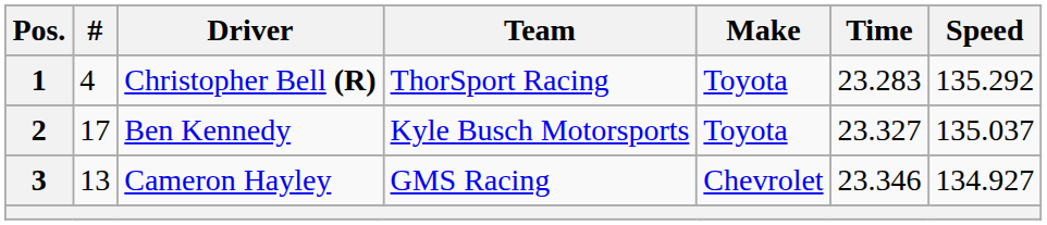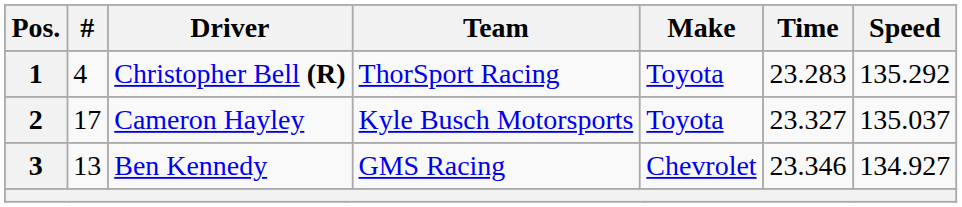 <table class="wikitable" style="font-size:95%">
 <tr>
 <th>Pos.</th>
 <th>#</th>
 <th>Driver</th>
 <th>Team</th>
 <th>Make</th>
 <th>Time</th>
 <th>Speed</th>
 </tr>
 <tr>
 <th>1</th>
 <td>4</td>
 <td><a href='#'>Christopher Bell</a> <strong>(R)</strong></td>
 <td><a href='#'>ThorSport Racing</a></td>
 <td><a href='#'>Toyota</a></td>
 <td>23.283</td>
 <td>135.292</td>
 </tr>
 <tr>
 <th>2</th>
 <td>17</td>
-<td><a href='#'>Ben Kennedy</a></td>
+<td><a href='#'>Cameron Hayley</a></td>
 <td><a href='#'>Kyle Busch Motorsports</a></td>
 <td><a href='#'>Toyota</a></td>
 <td>23.327</td>
 <td>135.037</td>
 </tr>
 <tr>
 <th>3</th>
 <td>13</td>
-<td><a href='#'>Cameron Hayley</a></td>
+<td><a href='#'>Ben Kennedy</a></td>
 <td><a href='#'>GMS Racing</a></td>
 <td><a href='#'>Chevrolet</a></td>
 <td>23.346</td>
 <td>134.927</td>
 </tr>
 <tr>
 <th colspan="7"></th>
 </tr>
 </table>
